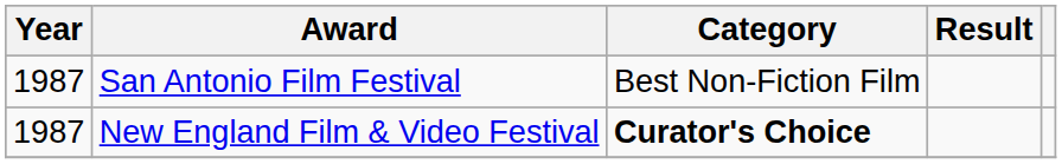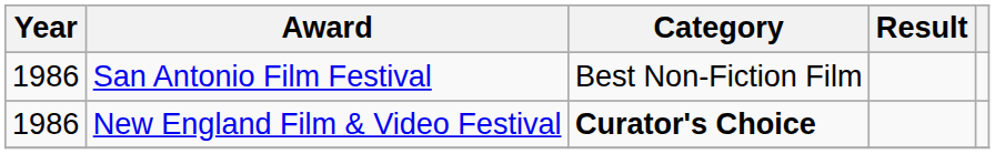 <table class="wikitable">
 <tr>
 <th>Year</th>
 <th>Award</th>
 <th>Category</th>
 <th>Result</th>
 <th></th>
 </tr>
 <tr>
-<td>1987</td>
+<td>1986</td>
 <td><a href='#'>San Antonio Film Festival</a></td>
 <td>Best Non-Fiction Film</td>
 <td></td>
 <td></td>
 </tr>
 <tr>
-<td>1987</td>
+<td>1986</td>
 <td><a href='#'>New England Film & Video Festival</a></td>
 <td><strong>Curator's Choice</strong></td>
 <td></td>
 <td></td>
 </tr>
 <tr>
 </tr>
 </table>
